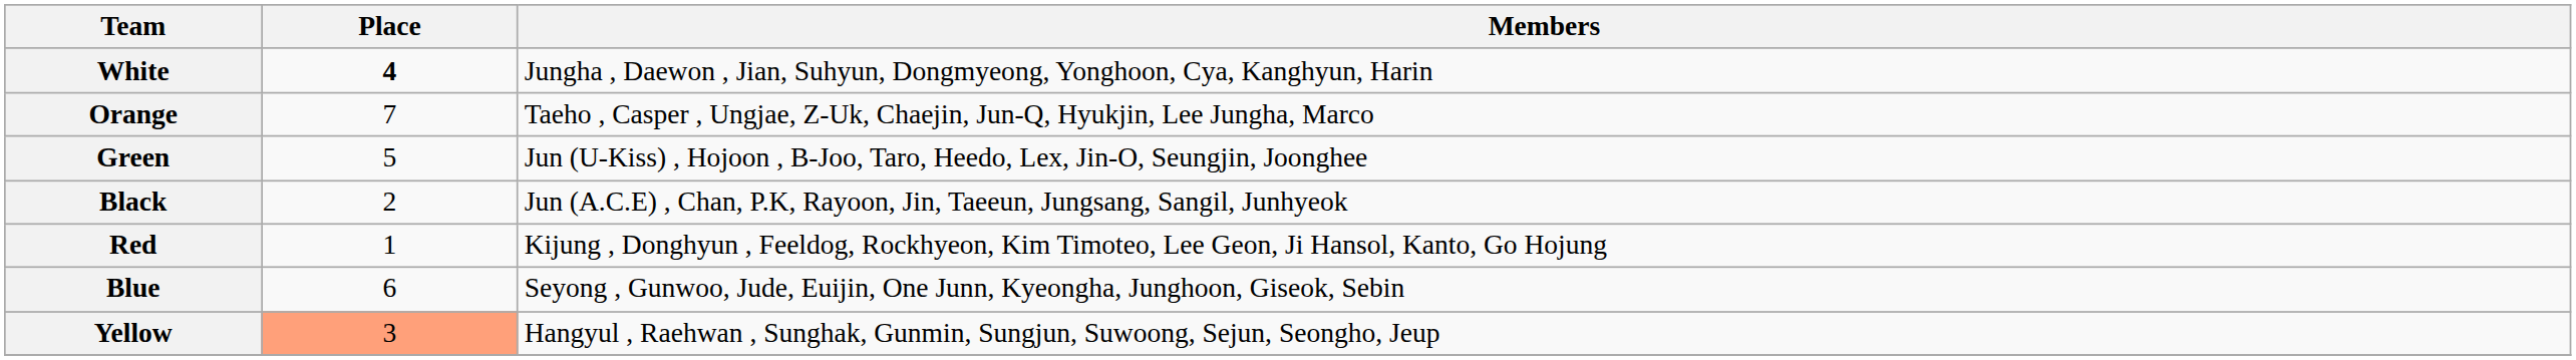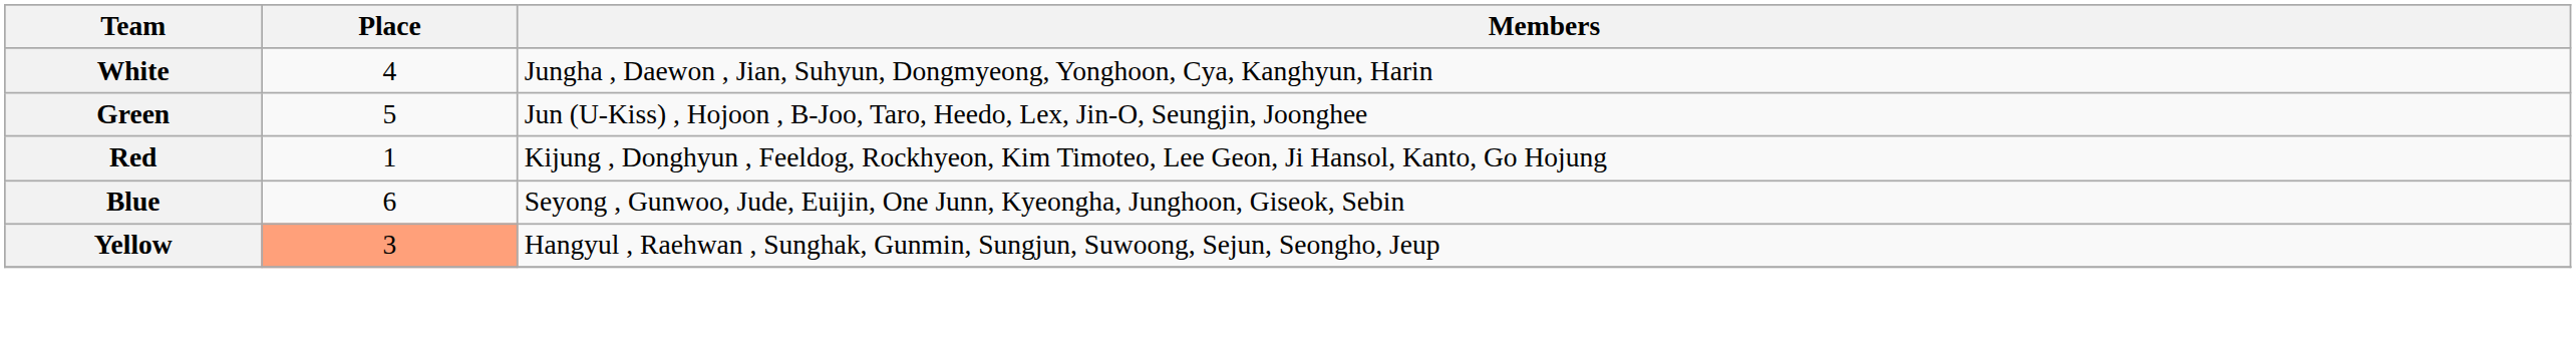 <table class="wikitable sortable" style="text-align:center; width:75%;">
 <tr>
 <th scope="col" style="width:10%;">Team </th>
 <th scope="col" style="width:10%;">Place</th>
 <th scope="col" class="unsortable">Members</th>
 </tr>
 <tr>
 <th>White</th>
-<td><strong>4</strong></td>
+<td>4</td>
 <td style="text-align:left;">Jungha , Daewon , Jian, Suhyun, Dongmyeong, Yonghoon, Cya, Kanghyun, Harin</td>
-</tr>
-<tr>
-<th>Orange</th>
-<td>7</td>
-<td style="text-align:left;">Taeho , Casper , Ungjae, Z-Uk, Chaejin, Jun-Q, Hyukjin, Lee Jungha, Marco</td>
 </tr>
 <tr>
 <th>Green</th>
 <td>5</td>
 <td style="text-align:left;">Jun (U-Kiss) , Hojoon , B-Joo, Taro, Heedo, Lex, Jin-O, Seungjin, Joonghee</td>
-</tr>
-<tr>
-<th>Black</th>
-<td>2</td>
-<td style="text-align:left;">Jun (A.C.E) , Chan, P.K, Rayoon, Jin, Taeeun, Jungsang, Sangil, Junhyeok</td>
 </tr>
 <tr>
 <th>Red</th>
 <td>1</td>
 <td style="text-align:left;">Kijung , Donghyun , Feeldog, Rockhyeon, Kim Timoteo, Lee Geon, Ji Hansol, Kanto, Go Hojung</td>
 </tr>
 <tr>
 <th>Blue</th>
 <td>6</td>
 <td style="text-align:left;">Seyong , Gunwoo, Jude, Euijin, One Junn, Kyeongha, Junghoon, Giseok, Sebin</td>
 </tr>
 <tr>
 <th>Yellow</th>
 <td style="background: lightsalmon;">3</td>
 <td style="text-align:left;">Hangyul , Raehwan , Sunghak, Gunmin, Sungjun, Suwoong, Sejun, Seongho, Jeup</td>
 </tr>
 <tr>
 </tr>
 </table>
